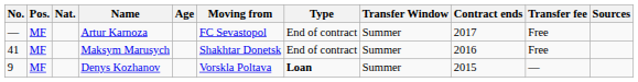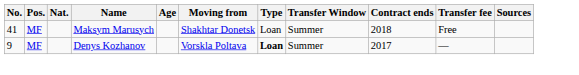 <table class="wikitable">
 <tr>
 <th>No.</th>
 <th>Pos.</th>
 <th>Nat.</th>
 <th>Name</th>
 <th>Age</th>
 <th>Moving from</th>
 <th>Type</th>
 <th>Transfer Window</th>
 <th>Contract ends</th>
 <th>Transfer fee</th>
 <th>Sources</th>
 </tr>
 <tr>
-<td>—</td>
-<td><a href='#'>MF</a></td>
-<td></td>
-<td><a href='#'>Artur Karnoza</a></td>
-<td></td>
-<td><a href='#'>FC Sevastopol</a></td>
-<td>End of contract</td>
-<td>Summer</td>
-<td>2017</td>
-<td>Free</td>
-<td></td>
-</tr>
-<tr>
 <td>41</td>
 <td><a href='#'>MF</a></td>
 <td></td>
 <td><a href='#'>Maksym Marusych</a></td>
 <td></td>
 <td><a href='#'>Shakhtar Donetsk</a></td>
-<td>End of contract</td>
+<td>Loan</td>
 <td>Summer</td>
-<td>2016</td>
+<td>2018</td>
 <td>Free</td>
 <td></td>
 </tr>
 <tr>
 <td>9</td>
 <td><a href='#'>MF</a></td>
 <td></td>
 <td><a href='#'>Denys Kozhanov</a></td>
 <td></td>
 <td><a href='#'>Vorskla Poltava</a></td>
 <td><strong>Loan</strong></td>
 <td>Summer</td>
-<td>2015</td>
+<td>2017</td>
 <td>—</td>
 <td></td>
 </tr>
 </table>
